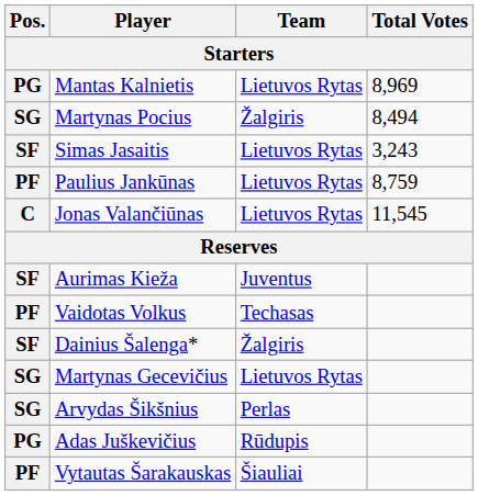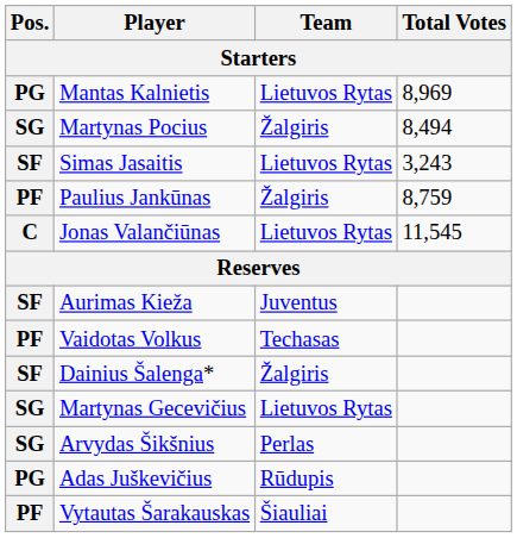 <table class="wikitable">
 <tr>
 <th>Pos.</th>
 <th>Player</th>
 <th>Team</th>
 <th>Total Votes</th>
 </tr>
 <tr>
 <th colspan="4">Starters</th>
 </tr>
 <tr>
 <th>PG</th>
 <td> <a href='#'>Mantas Kalnietis</a></td>
 <td><a href='#'>Lietuvos Rytas</a></td>
 <td>8,969</td>
 </tr>
 <tr>
 <th>SG</th>
 <td> <a href='#'>Martynas Pocius</a></td>
 <td><a href='#'>Žalgiris</a></td>
 <td>8,494</td>
 </tr>
 <tr>
 <th>SF</th>
 <td> <a href='#'>Simas Jasaitis</a></td>
 <td><a href='#'>Lietuvos Rytas</a></td>
 <td>3,243</td>
 </tr>
 <tr>
 <th>PF</th>
 <td> <a href='#'>Paulius Jankūnas</a></td>
-<td><a href='#'>Lietuvos Rytas</a></td>
+<td><a href='#'>Žalgiris</a></td>
 <td>8,759</td>
 </tr>
 <tr>
 <th>C</th>
 <td> <a href='#'>Jonas Valančiūnas</a></td>
 <td><a href='#'>Lietuvos Rytas</a></td>
 <td>11,545</td>
 </tr>
 <tr>
 <th colspan="4">Reserves</th>
 </tr>
 <tr>
 <th>SF</th>
 <td> <a href='#'>Aurimas Kieža</a></td>
 <td><a href='#'>Juventus</a></td>
 <td></td>
 </tr>
 <tr>
 <th>PF</th>
 <td> <a href='#'>Vaidotas Volkus</a></td>
 <td><a href='#'>Techasas</a></td>
 <td></td>
 </tr>
 <tr>
 <th>SF</th>
 <td> <a href='#'>Dainius Šalenga</a>*</td>
 <td><a href='#'>Žalgiris</a></td>
 <td></td>
 </tr>
 <tr>
 <th>SG</th>
 <td> <a href='#'>Martynas Gecevičius</a></td>
 <td><a href='#'>Lietuvos Rytas</a></td>
 <td></td>
 </tr>
 <tr>
 <th>SG</th>
 <td> <a href='#'>Arvydas Šikšnius</a></td>
 <td><a href='#'>Perlas</a></td>
 <td></td>
 </tr>
 <tr>
 <th>PG</th>
 <td> <a href='#'>Adas Juškevičius</a></td>
 <td><a href='#'>Rūdupis</a></td>
 <td></td>
 </tr>
 <tr>
 <th>PF</th>
 <td> <a href='#'>Vytautas Šarakauskas</a></td>
 <td><a href='#'>Šiauliai</a></td>
 <td></td>
 </tr>
 </table>
